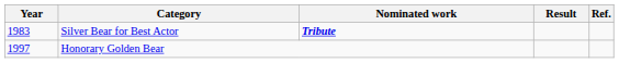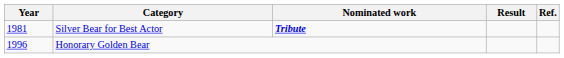 <table class=wikitable>
 <tr>
 <th scope="col" style="width:5em;">Year</th>
 <th scope="col" style="width:26em;">Category</th>
 <th scope="col" style="width:25em;">Nominated work</th>
 <th scope="col" style="width:5em;">Result</th>
 <th>Ref.</th>
 </tr>
 <tr>
-<td><a href='#'>1983</a></td>
+<td><a href='#'>1981</a></td>
 <td><a href='#'>Silver Bear for Best Actor</a></td>
 <td><strong><em><a href='#'>Tribute</a></em></strong></td>
 <td></td>
 <td></td>
 </tr>
 <tr>
-<td><a href='#'>1997</a></td>
+<td><a href='#'>1996</a></td>
 <td colspan="2"><a href='#'>Honorary Golden Bear</a></td>
 <td></td>
 <td></td>
 </tr>
 </table>
